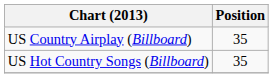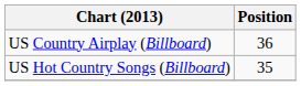 <table class="wikitable sortable">
 <tr>
 <th scope="col">Chart (2013)</th>
 <th scope="col">Position</th>
 </tr>
 <tr>
 <td>US <a href='#'>Country Airplay</a> (<em><a href='#'>Billboard</a></em>)</td>
-<td align="center">35</td>
+<td align="center">36</td>
 </tr>
 <tr>
 <td>US <a href='#'>Hot Country Songs</a> (<em><a href='#'>Billboard</a></em>)</td>
 <td align="center">35</td>
 </tr>
 <tr>
 </tr>
 </table>
